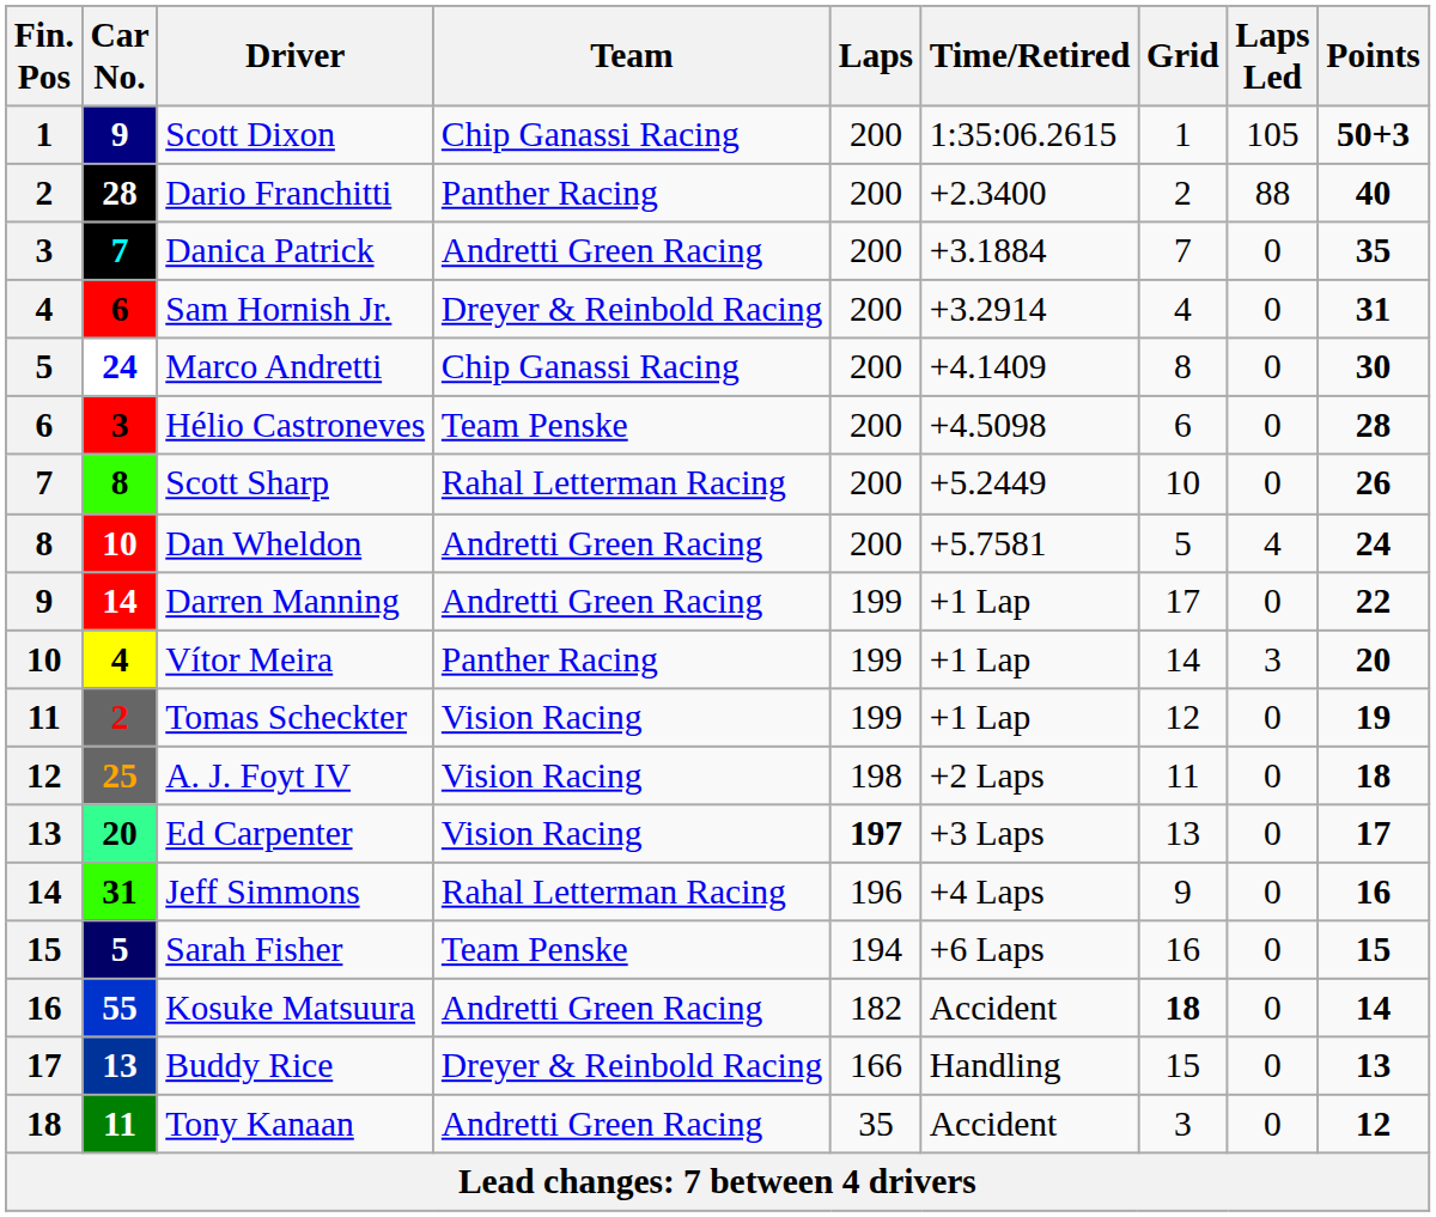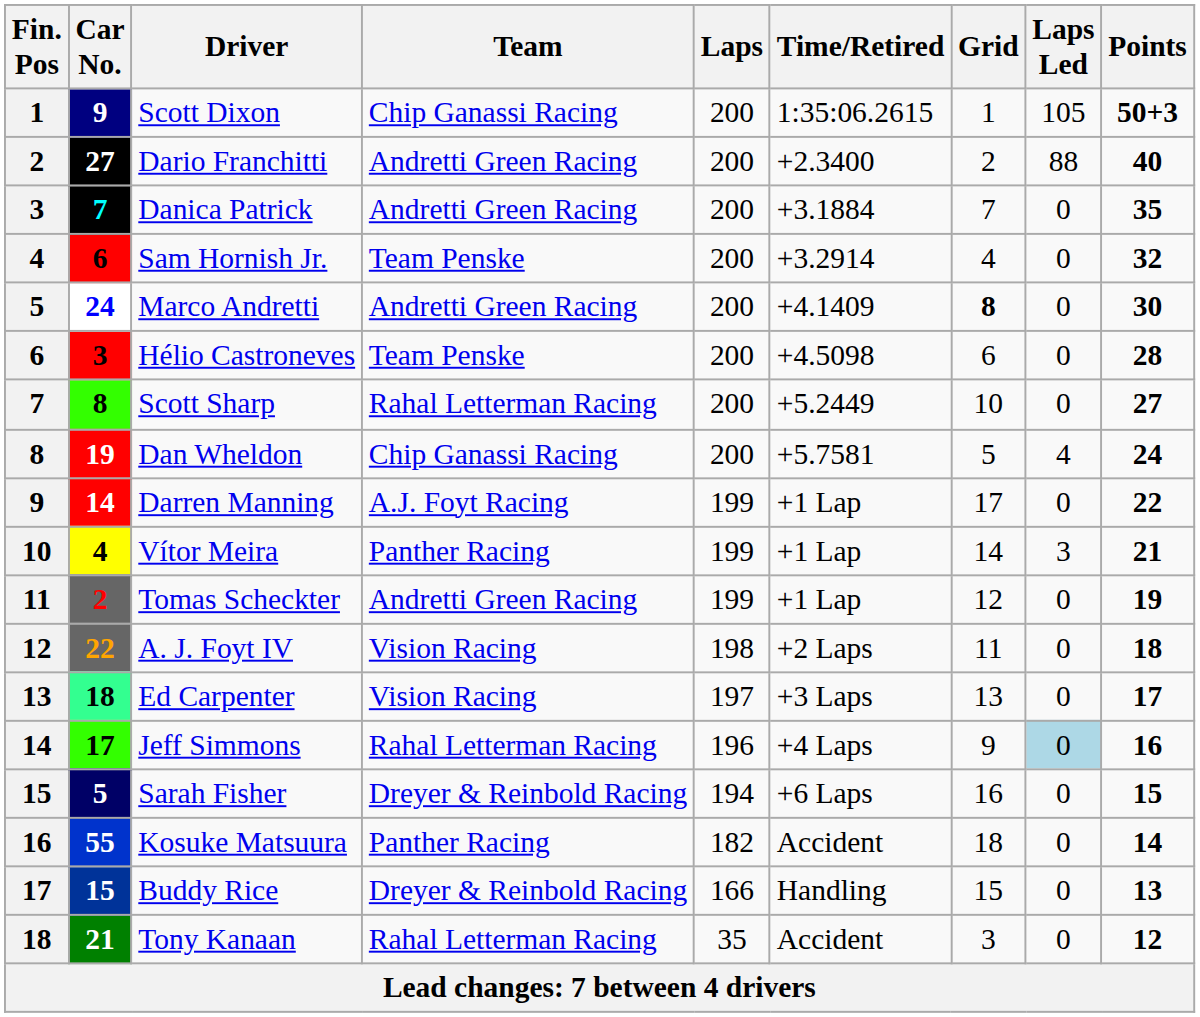 <table class="wikitable" style="font-size:95%;">
 <tr>
 <th>Fin.<br>Pos</th>
 <th>Car<br>No.</th>
 <th>Driver</th>
 <th>Team</th>
 <th>Laps</th>
 <th>Time/Retired</th>
 <th>Grid</th>
 <th>Laps<br>Led</th>
 <th>Points</th>
 </tr>
 <tr>
 <th>1</th>
 <td align=center style="background:navy; color:white;" align=center><strong>9</strong></td>
 <td> <a href='#'>Scott Dixon</a></td>
 <td><a href='#'>Chip Ganassi Racing</a></td>
 <td align=center>200</td>
 <td align=left>1:35:06.2615</td>
 <td align=center>1</td>
 <td align=center>105</td>
 <td align=center><strong>50+3</strong></td>
 </tr>
 <tr>
 <th>2</th>
-<td align=center style="background:#000000; color:white;" align=center><strong>28</strong></td>
+<td align=center style="background:#000000; color:white;" align=center><strong>27</strong></td>
 <td> <a href='#'>Dario Franchitti</a></td>
-<td><a href='#'>Panther Racing</a></td>
+<td><a href='#'>Andretti Green Racing</a></td>
 <td align=center>200</td>
 <td align=left>+2.3400</td>
 <td align=center>2</td>
 <td align=center>88</td>
 <td align=center><strong>40</strong></td>
 </tr>
 <tr>
 <th>3</th>
 <td align=center style="background:#000000; color:aqua;" align=center><strong>7</strong></td>
 <td> <a href='#'>Danica Patrick</a></td>
 <td><a href='#'>Andretti Green Racing</a></td>
 <td align=center>200</td>
 <td align=left>+3.1884</td>
 <td align=center>7</td>
 <td align=center>0</td>
 <td align=center><strong>35</strong></td>
 </tr>
 <tr>
 <th>4</th>
 <td align=center style="background:#ff0000; color:Black;" align=center><strong>6</strong></td>
 <td> <a href='#'>Sam Hornish Jr.</a></td>
-<td><a href='#'>Dreyer & Reinbold Racing</a></td>
+<td><a href='#'>Team Penske</a></td>
 <td align=center>200</td>
 <td align=left>+3.2914</td>
 <td align=center>4</td>
 <td align=center>0</td>
-<td align=center><strong>31</strong></td>
+<td align=center><strong>32</strong></td>
 </tr>
 <tr>
 <th>5</th>
 <td align=center style="background:white; color:blue;"  align=center><strong>24</strong></td>
 <td> <a href='#'>Marco Andretti</a></td>
-<td><a href='#'>Chip Ganassi Racing</a></td>
+<td><a href='#'>Andretti Green Racing</a></td>
 <td align=center>200</td>
 <td align=left>+4.1409</td>
-<td align=center>8</td>
+<td align=center><strong>8</strong></td>
 <td align=center>0</td>
 <td align=center><strong>30</strong></td>
 </tr>
 <tr>
 <th>6</th>
 <td align=center style="background:#ff0000; color:Black;" align=center><strong>3</strong></td>
 <td> <a href='#'>Hélio Castroneves</a></td>
 <td><a href='#'>Team Penske</a></td>
 <td align=center>200</td>
 <td align=left>+4.5098</td>
 <td align=center>6</td>
 <td align=center>0</td>
 <td align=center><strong>28</strong></td>
 </tr>
 <tr>
 <th>7</th>
 <td align=center style="background:#33ff00; color:Black;" align=center><strong>8</strong></td>
 <td> <a href='#'>Scott Sharp</a></td>
 <td><a href='#'>Rahal Letterman Racing</a></td>
 <td align=center>200</td>
 <td align=left>+5.2449</td>
 <td align=center>10</td>
 <td align=center>0</td>
-<td align=center><strong>26</strong></td>
+<td align=center><strong>27</strong></td>
 </tr>
 <tr>
 <th>8</th>
-<td align=center style="background:red; color:white;" align=center><strong>10</strong></td>
+<td align=center style="background:red; color:white;" align=center><strong>19</strong></td>
 <td> <a href='#'>Dan Wheldon</a></td>
-<td><a href='#'>Andretti Green Racing</a></td>
+<td><a href='#'>Chip Ganassi Racing</a></td>
 <td align=center>200</td>
 <td align=left>+5.7581</td>
 <td align=center>5</td>
 <td align=center>4</td>
 <td align=center><strong>24</strong></td>
 </tr>
 <tr>
 <th>9</th>
 <td align=center style="background:red; color:White;" align=center><strong>14</strong></td>
 <td> <a href='#'>Darren Manning</a></td>
-<td><a href='#'>Andretti Green Racing</a></td>
+<td><a href='#'>A.J. Foyt Racing</a></td>
 <td align=center>199</td>
 <td align=left>+1 Lap</td>
 <td align=center>17</td>
 <td align=center>0</td>
 <td align=center><strong>22</strong></td>
 </tr>
 <tr>
 <th>10</th>
 <td align=center style="background:#ffff00; color:Black;" align=center><strong>4</strong></td>
 <td> <a href='#'>Vítor Meira</a></td>
 <td><a href='#'>Panther Racing</a></td>
 <td align=center>199</td>
 <td align=left>+1 Lap</td>
 <td align=center>14</td>
 <td align=center>3</td>
-<td align=center><strong>20</strong></td>
+<td align=center><strong>21</strong></td>
 </tr>
 <tr>
 <th>11</th>
 <td align=center style="background:#666666; color:Red;"  align=center><strong>2</strong></td>
 <td> <a href='#'>Tomas Scheckter</a></td>
-<td><a href='#'>Vision Racing</a></td>
+<td><a href='#'>Andretti Green Racing</a></td>
 <td align=center>199</td>
 <td align=left>+1 Lap</td>
 <td align=center>12</td>
 <td align=center>0</td>
 <td align=center><strong>19</strong></td>
 </tr>
 <tr>
 <th>12</th>
-<td align=center style="background:#666666; color:Orange;" align=center><strong>25</strong></td>
+<td align=center style="background:#666666; color:Orange;" align=center><strong>22</strong></td>
 <td> <a href='#'>A. J. Foyt IV</a></td>
 <td><a href='#'>Vision Racing</a></td>
 <td align=center>198</td>
 <td align=left>+2 Laps</td>
 <td align=center>11</td>
 <td align=center>0</td>
 <td align=center><strong>18</strong></td>
 </tr>
 <tr>
 <th>13</th>
-<td style="background:#33ff90; color:Black;" align=center><strong>20</strong></td>
+<td style="background:#33ff90; color:Black;" align=center><strong>18</strong></td>
 <td> <a href='#'>Ed Carpenter</a></td>
 <td><a href='#'>Vision Racing</a></td>
-<td align=center><strong>197</strong></td>
+<td align=center>197</td>
 <td align=left>+3 Laps</td>
 <td align=center>13</td>
 <td align=center>0</td>
 <td align=center><strong>17</strong></td>
 </tr>
 <tr>
 <th>14</th>
-<td align=center style="background:#33ff00; color:Black;" align=center><strong>31</strong></td>
+<td align=center style="background:#33ff00; color:Black;" align=center><strong>17</strong></td>
 <td> <a href='#'>Jeff Simmons</a></td>
 <td><a href='#'>Rahal Letterman Racing</a></td>
 <td align=center>196</td>
 <td align=left>+4 Laps</td>
 <td align=center>9</td>
-<td align=center>0</td>
+<td align=center style="background: lightblue;">0</td>
 <td align=center><strong>16</strong></td>
 </tr>
 <tr>
 <th>15</th>
 <td align=center style="background:#000066; color:White;" align=center><strong>5</strong></td>
 <td> <a href='#'>Sarah Fisher</a></td>
-<td><a href='#'>Team Penske</a></td>
+<td><a href='#'>Dreyer & Reinbold Racing</a></td>
 <td align=center>194</td>
 <td align=left>+6 Laps</td>
 <td align=center>16</td>
 <td align=center>0</td>
 <td align=center><strong>15</strong></td>
 </tr>
 <tr>
 <th>16</th>
 <td align=center style="background:#0033cc; color:White;" align=center><strong>55</strong></td>
 <td> <a href='#'>Kosuke Matsuura</a></td>
-<td><a href='#'>Andretti Green Racing</a></td>
+<td><a href='#'>Panther Racing</a></td>
 <td align=center>182</td>
 <td align=left>Accident</td>
-<td align=center><strong>18</strong></td>
+<td align=center>18</td>
 <td align=center>0</td>
 <td align=center><strong>14</strong></td>
 </tr>
 <tr>
 <th>17</th>
-<td align=center style="background:#003399; color:White;" align=center><strong>13</strong></td>
+<td align=center style="background:#003399; color:White;" align=center><strong>15</strong></td>
 <td> <a href='#'>Buddy Rice</a></td>
 <td><a href='#'>Dreyer & Reinbold Racing</a></td>
 <td align=center>166</td>
 <td align=left>Handling</td>
 <td align=center>15</td>
 <td align=center>0</td>
 <td align=center><strong>13</strong></td>
 </tr>
 <tr>
 <th>18</th>
-<td align=center style="background:green; color:white;" align=center><strong>11</strong></td>
+<td align=center style="background:green; color:white;" align=center><strong>21</strong></td>
 <td> <a href='#'>Tony Kanaan</a></td>
-<td><a href='#'>Andretti Green Racing</a></td>
+<td><a href='#'>Rahal Letterman Racing</a></td>
 <td align=center>35</td>
 <td align=left>Accident</td>
 <td align=center>3</td>
 <td align=center>0</td>
 <td align=center><strong>12</strong></td>
 </tr>
 <tr>
 <th colspan=9>Lead changes: 7 between 4 drivers</th>
 </tr>
 </table>
